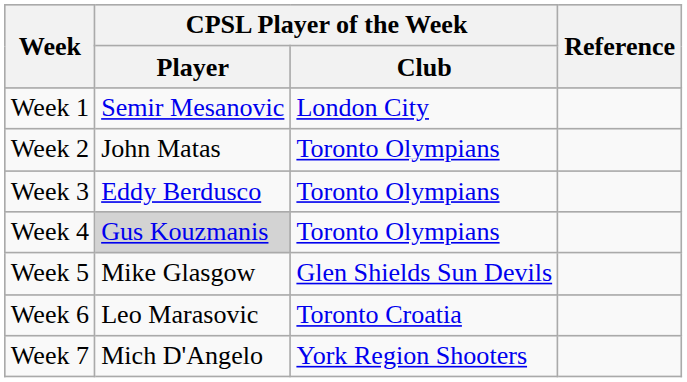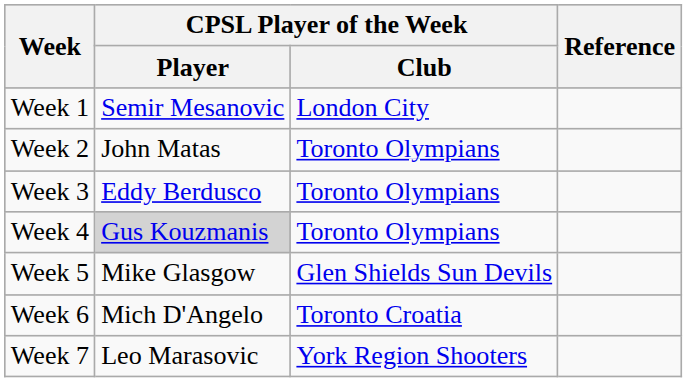 <table class="wikitable">
 <tr>
 <th rowspan="2">Week</th>
 <th colspan="2">CPSL Player of the Week</th>
 <th rowspan="2">Reference</th>
 </tr>
 <tr>
 <th>Player</th>
 <th>Club</th>
 </tr>
 <tr>
 <td>Week 1</td>
 <td><a href='#'>Semir Mesanovic</a></td>
 <td><a href='#'>London City</a></td>
 <td></td>
 </tr>
 <tr>
 <td>Week 2</td>
 <td>John Matas</td>
 <td><a href='#'>Toronto Olympians</a></td>
 <td></td>
 </tr>
 <tr>
 <td>Week 3</td>
 <td><a href='#'>Eddy Berdusco</a></td>
 <td><a href='#'>Toronto Olympians</a></td>
 <td></td>
 </tr>
 <tr>
 <td>Week 4</td>
 <td style="background: lightgrey;"><a href='#'>Gus Kouzmanis</a></td>
 <td><a href='#'>Toronto Olympians</a></td>
 <td></td>
 </tr>
 <tr>
 <td>Week 5</td>
 <td>Mike Glasgow</td>
 <td><a href='#'>Glen Shields Sun Devils</a></td>
 <td></td>
 </tr>
 <tr>
 <td>Week 6</td>
-<td>Leo Marasovic</td>
+<td>Mich D'Angelo</td>
 <td><a href='#'>Toronto Croatia</a></td>
 <td></td>
 </tr>
 <tr>
 <td>Week 7</td>
-<td>Mich D'Angelo</td>
+<td>Leo Marasovic</td>
 <td><a href='#'>York Region Shooters</a></td>
 <td></td>
 </tr>
 </table>
